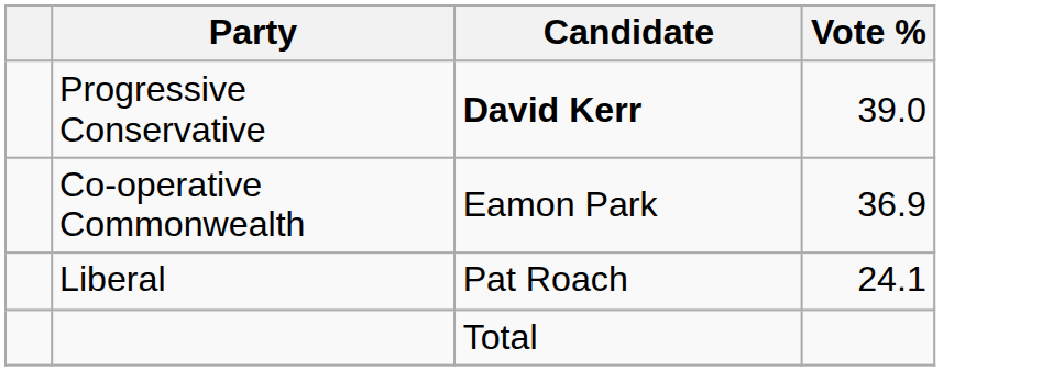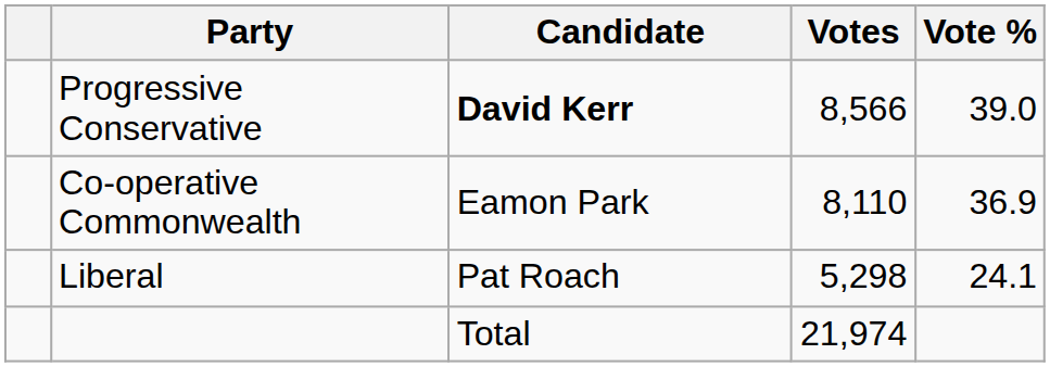 <table class="wikitable">
 <tr>
 <th></th>
 <th scope="col" width="175">Party</th>
 <th scope="col" width="150">Candidate</th>
+<th>Votes</th>
 <th>Vote %</th>
 </tr>
 <tr>
 <td>   </td>
 <td>Progressive Conservative</td>
 <td><strong>David Kerr</strong></td>
+<td align=right>8,566</td>
 <td align=right>39.0</td>
 </tr>
 <tr |>
 <td>   </td>
 <td>Co-operative Commonwealth</td>
 <td>Eamon Park</td>
+<td align=right>8,110</td>
 <td align=right>36.9</td>
 </tr>
 <tr |>
 <td>   </td>
 <td>Liberal</td>
 <td>Pat Roach</td>
+<td align=right>5,298</td>
 <td align=right>24.1</td>
 </tr>
 <tr |>
 <td></td>
 <td></td>
 <td>Total</td>
+<td align=right>21,974</td>
 <td></td>
 </tr>
 </table>
